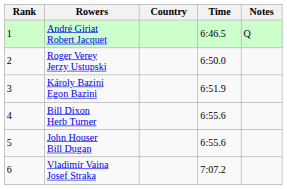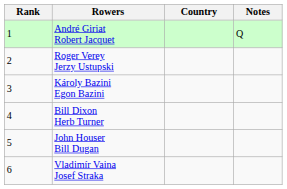 <table class="wikitable" width=50%>
 <tr>
 <th>Rank</th>
 <th>Rowers</th>
 <th>Country</th>
-<th>Time</th>
 <th>Notes</th>
 </tr>
 <tr bgcolor=ccffcc>
 <td>1</td>
 <td><a href='#'>André Giriat</a><br><a href='#'>Robert Jacquet</a></td>
 <td></td>
-<td>6:46.5</td>
 <td>Q</td>
 </tr>
 <tr>
 <td>2</td>
 <td><a href='#'>Roger Verey</a><br><a href='#'>Jerzy Ustupski</a></td>
 <td></td>
-<td>6:50.0</td>
 <td></td>
 </tr>
 <tr>
 <td>3</td>
 <td><a href='#'>Károly Bazini</a><br><a href='#'>Egon Bazini</a></td>
 <td></td>
-<td>6:51.9</td>
 <td></td>
 </tr>
 <tr>
 <td>4</td>
 <td><a href='#'>Bill Dixon</a><br><a href='#'>Herb Turner</a></td>
 <td></td>
-<td>6:55.6</td>
 <td></td>
 </tr>
 <tr>
 <td>5</td>
 <td><a href='#'>John Houser</a><br><a href='#'>Bill Dugan</a></td>
 <td></td>
-<td>6:55.6</td>
 <td></td>
 </tr>
 <tr>
 <td>6</td>
 <td><a href='#'>Vladimír Vaina</a><br><a href='#'>Josef Straka</a></td>
 <td></td>
-<td>7:07.2</td>
 <td></td>
 </tr>
 </table>
